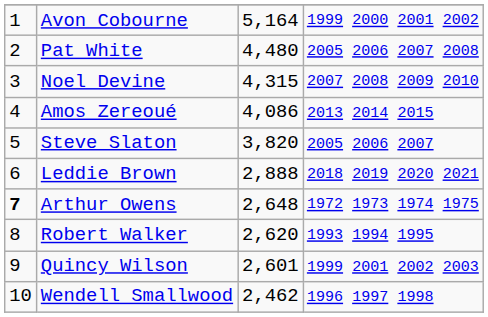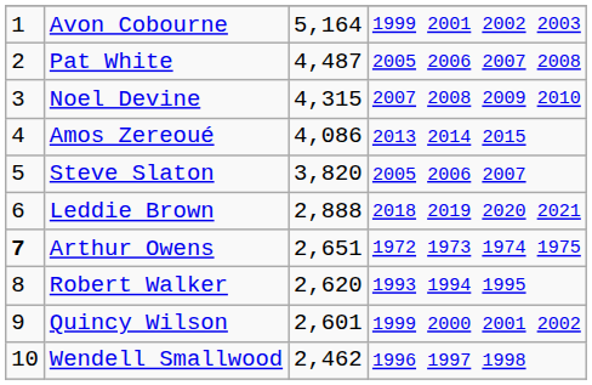 <table class="wikitable">
 <tr>
 </tr>
 <tr>
 <td>1</td>
 <td><a href='#'>Avon Cobourne</a></td>
 <td>5,164</td>
-<td style="font-size:80%;"><a href='#'>1999</a> <a href='#'>2000</a> <a href='#'>2001</a> <a href='#'>2002</a></td>
+<td style="font-size:80%;"><a href='#'>1999</a> <a href='#'>2001</a> <a href='#'>2002</a> <a href='#'>2003</a></td>
 </tr>
 <tr>
 <td>2</td>
 <td><a href='#'>Pat White</a></td>
-<td>4,480</td>
+<td>4,487</td>
 <td style="font-size:80%;"><a href='#'>2005</a> <a href='#'>2006</a> <a href='#'>2007</a> <a href='#'>2008</a></td>
 </tr>
 <tr>
 <td>3</td>
 <td><a href='#'>Noel Devine</a></td>
 <td>4,315</td>
 <td style="font-size:80%;"><a href='#'>2007</a> <a href='#'>2008</a> <a href='#'>2009</a> <a href='#'>2010</a></td>
 </tr>
 <tr>
 <td>4</td>
 <td><a href='#'>Amos Zereoué</a></td>
 <td>4,086</td>
 <td style="font-size:80%;"><a href='#'>2013</a> <a href='#'>2014</a> <a href='#'>2015</a></td>
 </tr>
 <tr>
 <td>5</td>
 <td><a href='#'>Steve Slaton</a></td>
 <td>3,820</td>
 <td style="font-size:80%;"><a href='#'>2005</a> <a href='#'>2006</a> <a href='#'>2007</a></td>
 </tr>
 <tr>
 <td>6</td>
 <td><a href='#'>Leddie Brown</a></td>
 <td>2,888</td>
 <td style="font-size:80%;"><a href='#'>2018</a> <a href='#'>2019</a> <a href='#'>2020</a> <a href='#'>2021</a></td>
 </tr>
 <tr>
 <td><strong>7</strong></td>
 <td><a href='#'>Arthur Owens</a></td>
-<td>2,648</td>
+<td>2,651</td>
 <td style="font-size:80%;"><a href='#'>1972</a> <a href='#'>1973</a> <a href='#'>1974</a> <a href='#'>1975</a></td>
 </tr>
 <tr>
 <td>8</td>
 <td><a href='#'>Robert Walker</a></td>
 <td>2,620</td>
 <td style="font-size:80%;"><a href='#'>1993</a> <a href='#'>1994</a> <a href='#'>1995</a></td>
 </tr>
 <tr>
 <td>9</td>
 <td><a href='#'>Quincy Wilson</a></td>
 <td>2,601</td>
-<td style="font-size:80%;"><a href='#'>1999</a> <a href='#'>2001</a> <a href='#'>2002</a> <a href='#'>2003</a></td>
+<td style="font-size:80%;"><a href='#'>1999</a> <a href='#'>2000</a> <a href='#'>2001</a> <a href='#'>2002</a></td>
 </tr>
 <tr>
 <td>10</td>
 <td><a href='#'>Wendell Smallwood</a></td>
 <td>2,462</td>
 <td style="font-size:80%;"><a href='#'>1996</a> <a href='#'>1997</a> <a href='#'>1998</a></td>
 </tr>
 </table>
